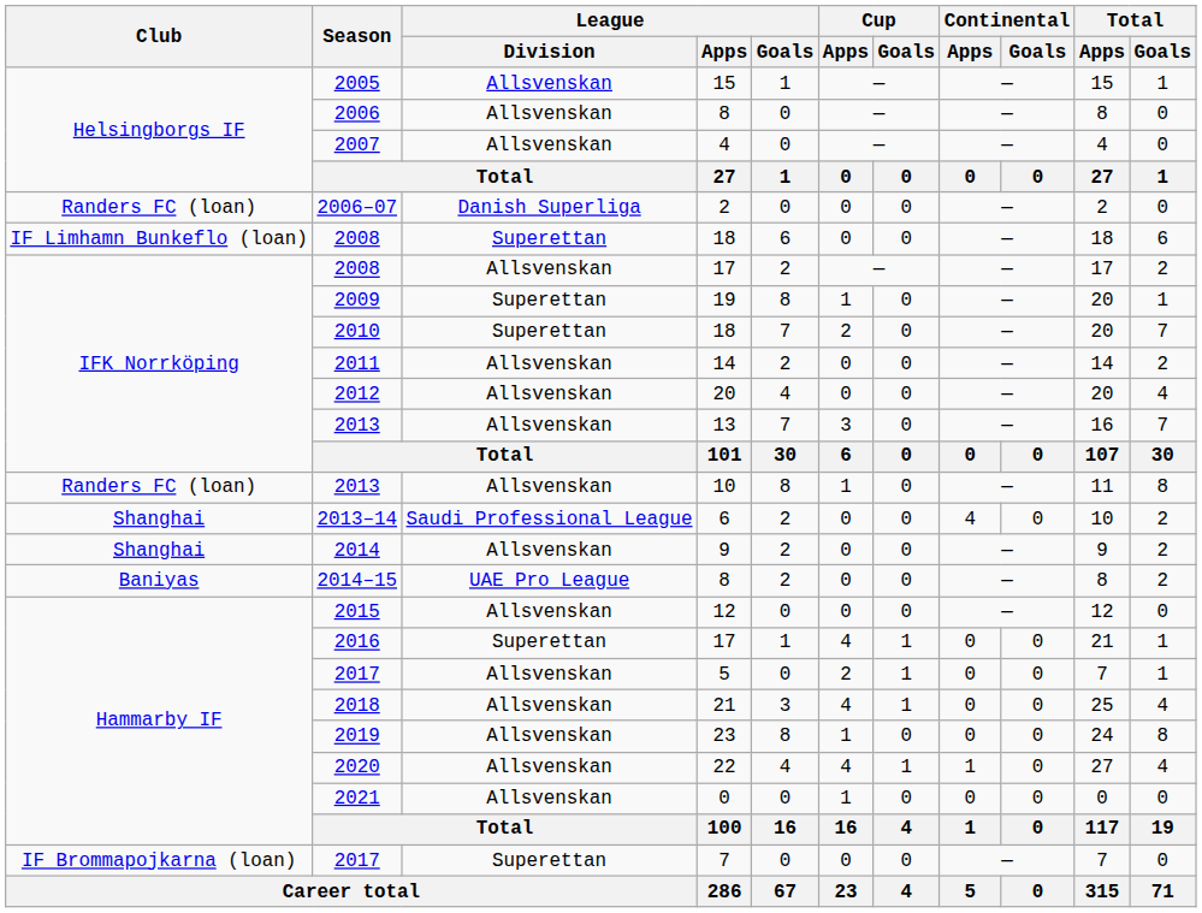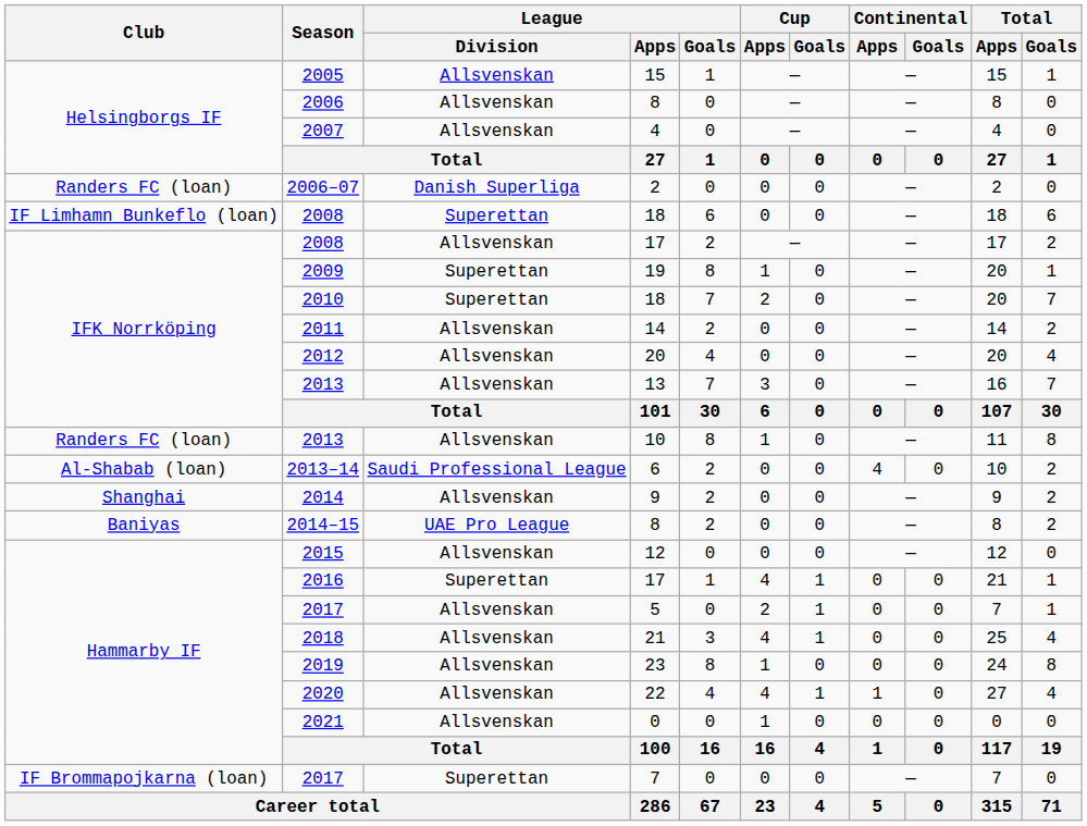 <table class="wikitable" style="text-align:center">
 <tr>
 <th rowspan="2">Club</th>
 <th rowspan="2">Season</th>
 <th colspan="3">League</th>
 <th colspan="2">Cup</th>
 <th colspan="2">Continental</th>
 <th colspan="2">Total</th>
 </tr>
 <tr>
 <th>Division</th>
 <th>Apps</th>
 <th>Goals</th>
 <th>Apps</th>
 <th>Goals</th>
 <th>Apps</th>
 <th>Goals</th>
 <th>Apps</th>
 <th>Goals</th>
 </tr>
 <tr>
 <td rowspan="4"><a href='#'>Helsingborgs IF</a></td>
 <td><a href='#'>2005</a></td>
 <td><a href='#'>Allsvenskan</a></td>
 <td>15</td>
 <td>1</td>
 <td colspan="2">—</td>
 <td colspan="2">—</td>
 <td>15</td>
 <td>1</td>
 </tr>
 <tr>
 <td><a href='#'>2006</a></td>
 <td>Allsvenskan</td>
 <td>8</td>
 <td>0</td>
 <td colspan="2">—</td>
 <td colspan="2">—</td>
 <td>8</td>
 <td>0</td>
 </tr>
 <tr>
 <td><a href='#'>2007</a></td>
 <td>Allsvenskan</td>
 <td>4</td>
 <td>0</td>
 <td colspan="2">—</td>
 <td colspan="2">—</td>
 <td>4</td>
 <td>0</td>
 </tr>
 <tr>
 <th colspan="2">Total</th>
 <th>27</th>
 <th>1</th>
 <th>0</th>
 <th>0</th>
 <th>0</th>
 <th>0</th>
 <th>27</th>
 <th>1</th>
 </tr>
 <tr>
 <td><a href='#'>Randers FC</a> (loan)</td>
 <td><a href='#'>2006–07</a></td>
 <td><a href='#'>Danish Superliga</a></td>
 <td>2</td>
 <td>0</td>
 <td>0</td>
 <td>0</td>
 <td colspan="2">—</td>
 <td>2</td>
 <td>0</td>
 </tr>
 <tr>
 <td><a href='#'>IF Limhamn Bunkeflo</a> (loan)</td>
 <td><a href='#'>2008</a></td>
 <td><a href='#'>Superettan</a></td>
 <td>18</td>
 <td>6</td>
 <td>0</td>
 <td>0</td>
 <td colspan="2">—</td>
 <td>18</td>
 <td>6</td>
 </tr>
 <tr>
 <td rowspan="7"><a href='#'>IFK Norrköping</a></td>
 <td><a href='#'>2008</a></td>
 <td>Allsvenskan</td>
 <td>17</td>
 <td>2</td>
 <td colspan="2">—</td>
 <td colspan="2">—</td>
 <td>17</td>
 <td>2</td>
 </tr>
 <tr>
 <td><a href='#'>2009</a></td>
 <td>Superettan</td>
 <td>19</td>
 <td>8</td>
 <td>1</td>
 <td>0</td>
 <td colspan="2">—</td>
 <td>20</td>
 <td>1</td>
 </tr>
 <tr>
 <td><a href='#'>2010</a></td>
 <td>Superettan</td>
 <td>18</td>
 <td>7</td>
 <td>2</td>
 <td>0</td>
 <td colspan="2">—</td>
 <td>20</td>
 <td>7</td>
 </tr>
 <tr>
 <td><a href='#'>2011</a></td>
 <td>Allsvenskan</td>
 <td>14</td>
 <td>2</td>
 <td>0</td>
 <td>0</td>
 <td colspan="2">—</td>
 <td>14</td>
 <td>2</td>
 </tr>
 <tr>
 <td><a href='#'>2012</a></td>
 <td>Allsvenskan</td>
 <td>20</td>
 <td>4</td>
 <td>0</td>
 <td>0</td>
 <td colspan="2">—</td>
 <td>20</td>
 <td>4</td>
 </tr>
 <tr>
 <td><a href='#'>2013</a></td>
 <td>Allsvenskan</td>
 <td>13</td>
 <td>7</td>
 <td>3</td>
 <td>0</td>
 <td colspan="2">—</td>
 <td>16</td>
 <td>7</td>
 </tr>
 <tr>
 <th colspan="2">Total</th>
 <th>101</th>
 <th>30</th>
 <th>6</th>
 <th>0</th>
 <th>0</th>
 <th>0</th>
 <th>107</th>
 <th>30</th>
 </tr>
 <tr>
 <td><a href='#'>Randers FC</a> (loan)</td>
 <td><a href='#'>2013</a></td>
 <td>Allsvenskan</td>
 <td>10</td>
 <td>8</td>
 <td>1</td>
 <td>0</td>
 <td colspan="2">—</td>
 <td>11</td>
 <td>8</td>
 </tr>
 <tr>
-<td><a href='#'>Shanghai</a></td>
+<td><a href='#'>Al-Shabab</a> (loan)</td>
 <td><a href='#'>2013–14</a></td>
 <td><a href='#'>Saudi Professional League</a></td>
 <td>6</td>
 <td>2</td>
 <td>0</td>
 <td>0</td>
 <td>4</td>
 <td>0</td>
 <td>10</td>
 <td>2</td>
 </tr>
 <tr>
 <td><a href='#'>Shanghai</a></td>
 <td><a href='#'>2014</a></td>
 <td>Allsvenskan</td>
 <td>9</td>
 <td>2</td>
 <td>0</td>
 <td>0</td>
 <td colspan="2">—</td>
 <td>9</td>
 <td>2</td>
 </tr>
 <tr>
 <td><a href='#'>Baniyas</a></td>
 <td><a href='#'>2014–15</a></td>
 <td><a href='#'>UAE Pro League</a></td>
 <td>8</td>
 <td>2</td>
 <td>0</td>
 <td>0</td>
 <td colspan="2">—</td>
 <td>8</td>
 <td>2</td>
 </tr>
 <tr>
 <td rowspan="8"><a href='#'>Hammarby IF</a></td>
 <td><a href='#'>2015</a></td>
 <td>Allsvenskan</td>
 <td>12</td>
 <td>0</td>
 <td>0</td>
 <td>0</td>
 <td colspan="2">—</td>
 <td>12</td>
 <td>0</td>
 </tr>
 <tr>
 <td><a href='#'>2016</a></td>
 <td>Superettan</td>
 <td>17</td>
 <td>1</td>
 <td>4</td>
 <td>1</td>
 <td>0</td>
 <td>0</td>
 <td>21</td>
 <td>1</td>
 </tr>
 <tr>
 <td><a href='#'>2017</a></td>
 <td>Allsvenskan</td>
 <td>5</td>
 <td>0</td>
 <td>2</td>
 <td>1</td>
 <td>0</td>
 <td>0</td>
 <td>7</td>
 <td>1</td>
 </tr>
 <tr>
 <td><a href='#'>2018</a></td>
 <td>Allsvenskan</td>
 <td>21</td>
 <td>3</td>
 <td>4</td>
 <td>1</td>
 <td>0</td>
 <td>0</td>
 <td>25</td>
 <td>4</td>
 </tr>
 <tr>
 <td><a href='#'>2019</a></td>
 <td>Allsvenskan</td>
 <td>23</td>
 <td>8</td>
 <td>1</td>
 <td>0</td>
 <td>0</td>
 <td>0</td>
 <td>24</td>
 <td>8</td>
 </tr>
 <tr>
 <td><a href='#'>2020</a></td>
 <td>Allsvenskan</td>
 <td>22</td>
 <td>4</td>
 <td>4</td>
 <td>1</td>
 <td>1</td>
 <td>0</td>
 <td>27</td>
 <td>4</td>
 </tr>
 <tr>
 <td><a href='#'>2021</a></td>
 <td>Allsvenskan</td>
 <td>0</td>
 <td>0</td>
 <td>1</td>
 <td>0</td>
 <td>0</td>
 <td>0</td>
 <td>0</td>
 <td>0</td>
 </tr>
 <tr>
 <th colspan="2">Total</th>
 <th>100</th>
 <th>16</th>
 <th>16</th>
 <th>4</th>
 <th>1</th>
 <th>0</th>
 <th>117</th>
 <th>19</th>
 </tr>
 <tr>
 <td><a href='#'>IF Brommapojkarna</a> (loan)</td>
 <td><a href='#'>2017</a></td>
 <td>Superettan</td>
 <td>7</td>
 <td>0</td>
 <td>0</td>
 <td>0</td>
 <td colspan="2">—</td>
 <td>7</td>
 <td>0</td>
 </tr>
 <tr>
 <th colspan="3">Career total</th>
 <th>286</th>
 <th>67</th>
 <th>23</th>
 <th>4</th>
 <th>5</th>
 <th>0</th>
 <th>315</th>
 <th>71</th>
 </tr>
 </table>
